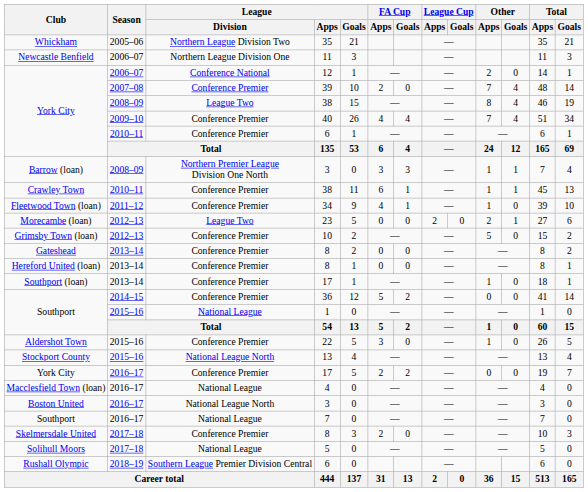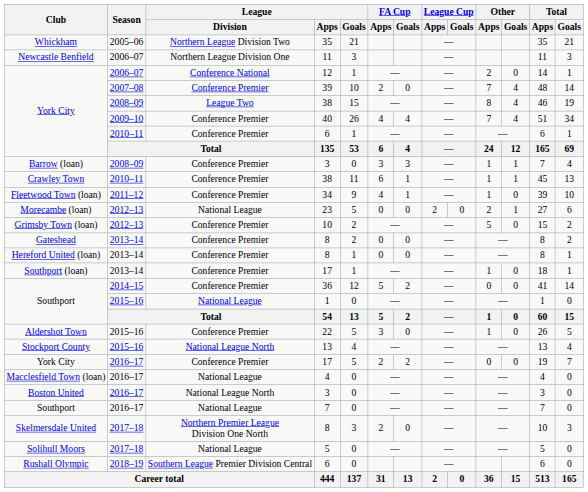 <table class=wikitable style=text-align:center>
 <tr>
 <th rowspan=2>Club</th>
 <th rowspan=2>Season</th>
 <th colspan=3>League</th>
 <th colspan=2><a href='#'>FA Cup</a></th>
 <th colspan=2><a href='#'>League Cup</a></th>
 <th colspan=2>Other</th>
 <th colspan=2>Total</th>
 </tr>
 <tr>
 <th>Division</th>
 <th>Apps</th>
 <th>Goals</th>
 <th>Apps</th>
 <th>Goals</th>
 <th>Apps</th>
 <th>Goals</th>
 <th>Apps</th>
 <th>Goals</th>
 <th>Apps</th>
 <th>Goals</th>
 </tr>
 <tr>
 <td><a href='#'>Whickham</a></td>
 <td>2005–06</td>
 <td><a href='#'>Northern League</a> Division Two</td>
 <td>35</td>
 <td>21</td>
 <td></td>
 <td></td>
 <td colspan=2>—</td>
 <td></td>
 <td></td>
 <td>35</td>
 <td>21</td>
 </tr>
 <tr>
 <td><a href='#'>Newcastle Benfield</a></td>
 <td>2006–07</td>
 <td>Northern League Division One</td>
 <td>11</td>
 <td>3</td>
 <td></td>
 <td></td>
 <td colspan=2>—</td>
 <td></td>
 <td></td>
 <td>11</td>
 <td>3</td>
 </tr>
 <tr>
 <td rowspan=6><a href='#'>York City</a></td>
 <td><a href='#'>2006–07</a></td>
 <td><a href='#'>Conference National</a></td>
 <td>12</td>
 <td>1</td>
 <td colspan=2>—</td>
 <td colspan=2>—</td>
 <td>2</td>
 <td>0</td>
 <td>14</td>
 <td>1</td>
 </tr>
 <tr>
 <td><a href='#'>2007–08</a></td>
 <td><a href='#'>Conference Premier</a></td>
 <td>39</td>
 <td>10</td>
 <td>2</td>
 <td>0</td>
 <td colspan=2>—</td>
 <td>7</td>
 <td>4</td>
 <td>48</td>
 <td>14</td>
 </tr>
 <tr>
 <td><a href='#'>2008–09</a></td>
 <td><a href='#'>League Two</a></td>
 <td>38</td>
 <td>15</td>
 <td colspan=2>—</td>
 <td colspan=2>—</td>
 <td>8</td>
 <td>4</td>
 <td>46</td>
 <td>19</td>
 </tr>
 <tr>
 <td><a href='#'>2009–10</a></td>
 <td>Conference Premier</td>
 <td>40</td>
 <td>26</td>
 <td>4</td>
 <td>4</td>
 <td colspan=2>—</td>
 <td>7</td>
 <td>4</td>
 <td>51</td>
 <td>34</td>
 </tr>
 <tr>
 <td><a href='#'>2010–11</a></td>
 <td>Conference Premier</td>
 <td>6</td>
 <td>1</td>
 <td colspan=2>—</td>
 <td colspan=2>—</td>
 <td colspan=2>—</td>
 <td>6</td>
 <td>1</td>
 </tr>
 <tr>
 <th colspan=2>Total</th>
 <th>135</th>
 <th>53</th>
 <th>6</th>
 <th>4</th>
 <th colspan=2>—</th>
 <th>24</th>
 <th>12</th>
 <th>165</th>
 <th>69</th>
 </tr>
 <tr>
 <td><a href='#'>Barrow</a> (loan)</td>
 <td><a href='#'>2008–09</a></td>
-<td><a href='#'>Northern Premier League</a><br>Division One North</td>
+<td>Conference Premier</td>
 <td>3</td>
 <td>0</td>
 <td>3</td>
 <td>3</td>
 <td colspan=2>—</td>
 <td>1</td>
 <td>1</td>
 <td>7</td>
 <td>4</td>
 </tr>
 <tr>
 <td><a href='#'>Crawley Town</a></td>
 <td><a href='#'>2010–11</a></td>
 <td>Conference Premier</td>
 <td>38</td>
 <td>11</td>
 <td>6</td>
 <td>1</td>
 <td colspan=2>—</td>
 <td>1</td>
 <td>1</td>
 <td>45</td>
 <td>13</td>
 </tr>
 <tr>
 <td><a href='#'>Fleetwood Town</a> (loan)</td>
 <td><a href='#'>2011–12</a></td>
 <td>Conference Premier</td>
 <td>34</td>
 <td>9</td>
 <td>4</td>
 <td>1</td>
 <td colspan=2>—</td>
 <td>1</td>
 <td>0</td>
 <td>39</td>
 <td>10</td>
 </tr>
 <tr>
 <td><a href='#'>Morecambe</a> (loan)</td>
 <td><a href='#'>2012–13</a></td>
-<td><a href='#'>League Two</a></td>
+<td>National League</td>
 <td>23</td>
 <td>5</td>
 <td>0</td>
 <td>0</td>
 <td>2</td>
 <td>0</td>
 <td>2</td>
 <td>1</td>
 <td>27</td>
 <td>6</td>
 </tr>
 <tr>
 <td><a href='#'>Grimsby Town</a> (loan)</td>
 <td><a href='#'>2012–13</a></td>
 <td>Conference Premier</td>
 <td>10</td>
 <td>2</td>
 <td colspan=2>—</td>
 <td colspan=2>—</td>
 <td>5</td>
 <td>0</td>
 <td>15</td>
 <td>2</td>
 </tr>
 <tr>
 <td><a href='#'>Gateshead</a></td>
 <td><a href='#'>2013–14</a></td>
 <td>Conference Premier</td>
 <td>8</td>
 <td>2</td>
 <td>0</td>
 <td>0</td>
 <td colspan=2>—</td>
 <td colspan=2>—</td>
 <td>8</td>
 <td>2</td>
 </tr>
 <tr>
 <td><a href='#'>Hereford United</a> (loan)</td>
 <td>2013–14</td>
 <td>Conference Premier</td>
 <td>8</td>
 <td>1</td>
 <td>0</td>
 <td>0</td>
 <td colspan=2>—</td>
 <td colspan=2>—</td>
 <td>8</td>
 <td>1</td>
 </tr>
 <tr>
 <td><a href='#'>Southport</a> (loan)</td>
 <td>2013–14</td>
 <td>Conference Premier</td>
 <td>17</td>
 <td>1</td>
 <td colspan=2>—</td>
 <td colspan=2>—</td>
 <td>1</td>
 <td>0</td>
 <td>18</td>
 <td>1</td>
 </tr>
 <tr>
 <td rowspan=3>Southport</td>
 <td><a href='#'>2014–15</a></td>
 <td>Conference Premier</td>
 <td>36</td>
 <td>12</td>
 <td>5</td>
 <td>2</td>
 <td colspan=2>—</td>
 <td>0</td>
 <td>0</td>
 <td>41</td>
 <td>14</td>
 </tr>
 <tr>
 <td><a href='#'>2015–16</a></td>
 <td><a href='#'>National League</a></td>
 <td>1</td>
 <td>0</td>
 <td colspan=2>—</td>
 <td colspan=2>—</td>
 <td colspan=2>—</td>
 <td>1</td>
 <td>0</td>
 </tr>
 <tr>
 <th colspan=2>Total</th>
 <th>54</th>
 <th>13</th>
 <th>5</th>
 <th>2</th>
 <th colspan=2>—</th>
 <th>1</th>
 <th>0</th>
 <th>60</th>
 <th>15</th>
 </tr>
 <tr>
 <td><a href='#'>Aldershot Town</a></td>
 <td>2015–16</td>
 <td>Conference Premier</td>
 <td>22</td>
 <td>5</td>
 <td>3</td>
 <td>0</td>
 <td colspan=2>—</td>
 <td>1</td>
 <td>0</td>
 <td>26</td>
 <td>5</td>
 </tr>
 <tr>
 <td><a href='#'>Stockport County</a></td>
 <td><a href='#'>2015–16</a></td>
 <td><a href='#'>National League North</a></td>
 <td>13</td>
 <td>4</td>
 <td colspan=2>—</td>
 <td colspan=2>—</td>
 <td colspan=2>—</td>
 <td>13</td>
 <td>4</td>
 </tr>
 <tr>
 <td>York City</td>
 <td><a href='#'>2016–17</a></td>
 <td>Conference Premier</td>
 <td>17</td>
 <td>5</td>
 <td>2</td>
 <td>2</td>
 <td colspan=2>—</td>
 <td>0</td>
 <td>0</td>
 <td>19</td>
 <td>7</td>
 </tr>
 <tr>
 <td><a href='#'>Macclesfield Town</a> (loan)</td>
 <td>2016–17</td>
 <td>National League</td>
 <td>4</td>
 <td>0</td>
 <td colspan=2>—</td>
 <td colspan=2>—</td>
 <td colspan=2>—</td>
 <td>4</td>
 <td>0</td>
 </tr>
 <tr>
 <td><a href='#'>Boston United</a></td>
 <td><a href='#'>2016–17</a></td>
 <td>National League North</td>
 <td>3</td>
 <td>0</td>
 <td colspan=2>—</td>
 <td colspan=2>—</td>
 <td colspan=2>—</td>
 <td>3</td>
 <td>0</td>
 </tr>
 <tr>
 <td>Southport</td>
 <td>2016–17</td>
 <td>National League</td>
 <td>7</td>
 <td>0</td>
 <td colspan=2>—</td>
 <td colspan=2>—</td>
 <td colspan=2>—</td>
 <td>7</td>
 <td>0</td>
 </tr>
 <tr>
 <td><a href='#'>Skelmersdale United</a></td>
 <td><a href='#'>2017–18</a></td>
-<td>Conference Premier</td>
+<td><a href='#'>Northern Premier League</a><br>Division One North</td>
 <td>8</td>
 <td>3</td>
 <td>2</td>
 <td>0</td>
 <td colspan=2>—</td>
 <td colspan=2>—</td>
 <td>10</td>
 <td>3</td>
 </tr>
 <tr>
 <td><a href='#'>Solihull Moors</a></td>
 <td><a href='#'>2017–18</a></td>
 <td>National League</td>
 <td>5</td>
 <td>0</td>
 <td colspan=2>—</td>
 <td colspan=2>—</td>
 <td colspan=2>—</td>
 <td>5</td>
 <td>0</td>
 </tr>
 <tr>
 <td><a href='#'>Rushall Olympic</a></td>
 <td><a href='#'>2018–19</a></td>
 <td><a href='#'>Southern League</a> Premier Division Central</td>
 <td>6</td>
 <td>0</td>
 <td></td>
 <td></td>
 <td colspan=2>—</td>
 <td></td>
 <td></td>
 <td>6</td>
 <td>0</td>
 </tr>
 <tr>
 <th colspan=3>Career total</th>
 <th>444</th>
 <th>137</th>
 <th>31</th>
 <th>13</th>
 <th>2</th>
 <th>0</th>
 <th>36</th>
 <th>15</th>
 <th>513</th>
 <th>165</th>
 </tr>
 </table>
